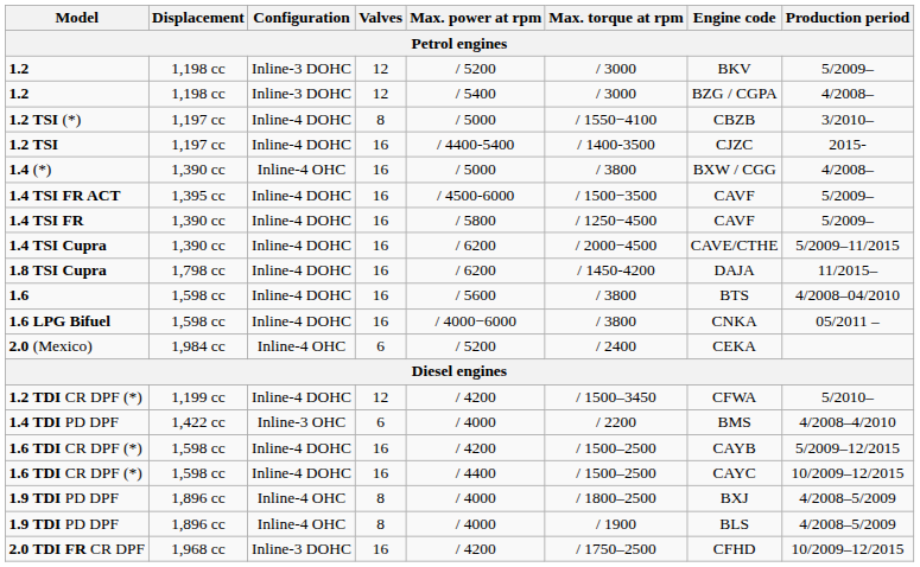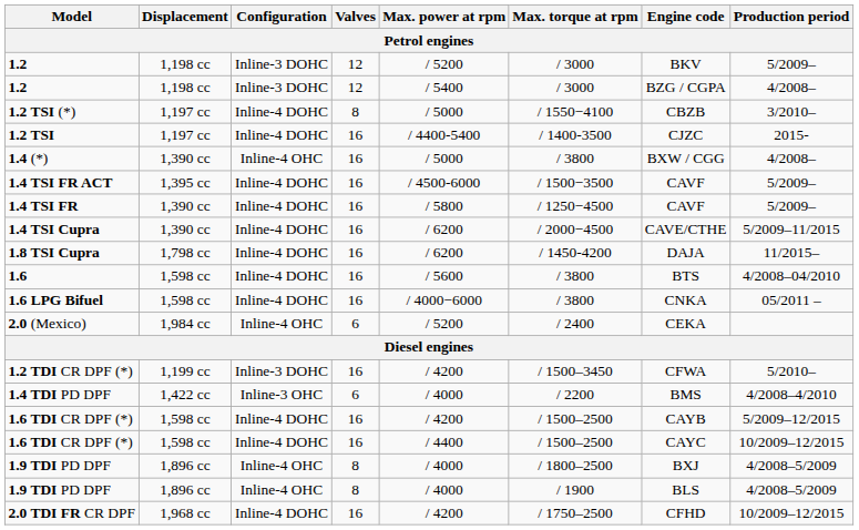 <table class="wikitable" style="text-align:center;">
 <tr>
 <th>Model</th>
 <th>Displacement</th>
 <th>Configuration</th>
 <th>Valves</th>
 <th>Max. power at rpm</th>
 <th>Max. torque at rpm</th>
 <th>Engine code</th>
 <th>Production period</th>
 </tr>
 <tr>
 <th colspan="8">Petrol engines</th>
 </tr>
 <tr>
 <td align="left"><strong>1.2</strong></td>
 <td>1,198 cc</td>
 <td>Inline-3 DOHC</td>
 <td>12</td>
 <td> / 5200</td>
 <td> / 3000</td>
 <td>BKV</td>
 <td>5/2009–</td>
 </tr>
 <tr>
 <td align="left"><strong>1.2</strong></td>
 <td>1,198 cc</td>
 <td>Inline-3 DOHC</td>
 <td>12</td>
 <td> / 5400</td>
 <td> / 3000</td>
 <td>BZG / CGPA</td>
 <td>4/2008–</td>
 </tr>
 <tr>
 <td align="left"><strong>1.2 TSI</strong> (*)</td>
 <td>1,197 cc</td>
 <td>Inline-4 DOHC</td>
 <td>8</td>
 <td> / 5000</td>
 <td> / 1550−4100</td>
 <td>CBZB</td>
 <td>3/2010–</td>
 </tr>
 <tr>
 <td align="left"><strong>1.2 TSI</strong></td>
 <td>1,197 cc</td>
 <td>Inline-4 DOHC</td>
 <td>16</td>
 <td> / 4400-5400</td>
 <td> / 1400-3500</td>
 <td>CJZC</td>
 <td>2015-</td>
 </tr>
 <tr>
 <td align="left"><strong>1.4</strong> (*)</td>
 <td>1,390 cc</td>
 <td>Inline-4 OHC</td>
 <td>16</td>
 <td> / 5000</td>
 <td> / 3800</td>
 <td>BXW / CGG</td>
 <td>4/2008–</td>
 </tr>
 <tr>
 <td align="left"><strong>1.4 TSI FR ACT</strong></td>
 <td>1,395 cc</td>
 <td>Inline-4 DOHC</td>
 <td>16</td>
 <td> / 4500-6000</td>
 <td> / 1500−3500</td>
 <td>CAVF</td>
 <td>5/2009–</td>
 </tr>
 <tr>
 <td align="left"><strong>1.4 TSI FR</strong></td>
 <td>1,390 cc</td>
 <td>Inline-4 DOHC</td>
 <td>16</td>
 <td> / 5800</td>
 <td> / 1250−4500</td>
 <td>CAVF</td>
 <td>5/2009–</td>
 </tr>
 <tr>
 <td align="left"><strong>1.4 TSI Cupra</strong></td>
 <td>1,390 cc</td>
 <td>Inline-4 DOHC</td>
 <td>16</td>
 <td> / 6200</td>
 <td> / 2000−4500</td>
 <td>CAVE/CTHE</td>
 <td>5/2009–11/2015</td>
 </tr>
 <tr>
 <td align="left"><strong>1.8 TSI Cupra </strong></td>
 <td>1,798 cc</td>
 <td>Inline-4 DOHC</td>
 <td>16</td>
 <td> / 6200</td>
 <td> / 1450-4200</td>
 <td>DAJA</td>
 <td>11/2015–</td>
 </tr>
 <tr>
 <td align="left"><strong>1.6</strong></td>
 <td>1,598 cc</td>
 <td>Inline-4 DOHC</td>
 <td>16</td>
 <td> / 5600</td>
 <td> / 3800</td>
 <td>BTS</td>
 <td>4/2008–04/2010</td>
 </tr>
 <tr>
 <td align="left"><strong>1.6 LPG Bifuel</strong></td>
 <td>1,598 cc</td>
 <td>Inline-4 DOHC</td>
 <td>16</td>
 <td>/ 4000−6000</td>
 <td> / 3800</td>
 <td>CNKA</td>
 <td>05/2011 –</td>
 </tr>
 <tr>
 <td align="left"><strong>2.0</strong> (Mexico)</td>
 <td>1,984 cc</td>
 <td>Inline-4 OHC</td>
 <td>6</td>
 <td> / 5200</td>
 <td> / 2400</td>
 <td>CEKA</td>
 <td></td>
 </tr>
 <tr>
 <th colspan="8">Diesel engines</th>
 </tr>
 <tr>
 <td align="left"><strong>1.2 TDI</strong> CR DPF (*)</td>
 <td>1,199 cc</td>
-<td>Inline-4 DOHC</td>
-<td>12</td>
+<td>Inline-3 DOHC</td>
+<td>16</td>
 <td> / 4200</td>
 <td> / 1500–3450</td>
 <td>CFWA</td>
 <td>5/2010–</td>
 </tr>
 <tr>
 <td align="left"><strong>1.4 TDI</strong> PD DPF</td>
 <td>1,422 cc</td>
 <td>Inline-3 OHC</td>
 <td>6</td>
 <td> / 4000</td>
 <td> / 2200</td>
 <td>BMS</td>
 <td>4/2008–4/2010</td>
 </tr>
 <tr>
 <td align="left"><strong>1.6 TDI</strong> CR DPF (*)</td>
 <td>1,598 cc</td>
 <td>Inline-4 DOHC</td>
 <td>16</td>
 <td> / 4200</td>
 <td> / 1500–2500</td>
 <td>CAYB</td>
 <td>5/2009–12/2015</td>
 </tr>
 <tr>
 <td align="left"><strong>1.6 TDI</strong> CR DPF (*)</td>
 <td>1,598 cc</td>
 <td>Inline-4 DOHC</td>
 <td>16</td>
 <td> / 4400</td>
 <td> / 1500–2500</td>
 <td>CAYC</td>
 <td>10/2009–12/2015</td>
 </tr>
 <tr>
 <td align="left"><strong>1.9 TDI</strong> PD DPF</td>
 <td>1,896 cc</td>
 <td>Inline-4 OHC</td>
 <td>8</td>
 <td> / 4000</td>
 <td> / 1800–2500</td>
 <td>BXJ</td>
 <td>4/2008–5/2009</td>
 </tr>
 <tr>
 <td align="left"><strong>1.9 TDI</strong> PD DPF</td>
 <td>1,896 cc</td>
 <td>Inline-4 OHC</td>
 <td>8</td>
 <td> / 4000</td>
 <td> / 1900</td>
 <td>BLS</td>
 <td>4/2008–5/2009</td>
 </tr>
 <tr>
 <td align="left"><strong>2.0 TDI FR</strong> CR DPF</td>
 <td>1,968 cc</td>
-<td>Inline-3 DOHC</td>
+<td>Inline-4 DOHC</td>
 <td>16</td>
 <td> / 4200</td>
 <td> / 1750–2500</td>
 <td>CFHD</td>
 <td>10/2009–12/2015</td>
 </tr>
 </table>
